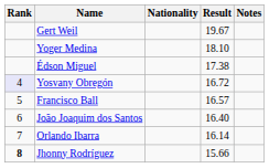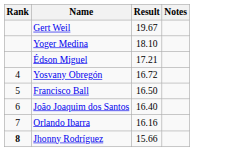 <table class="wikitable sortable" style="text-align:center;font-size:95%">
 <tr>
 <th>Rank</th>
 <th>Name</th>
-<th>Nationality</th>
 <th>Result</th>
 <th>Notes</th>
 </tr>
 <tr>
 <td></td>
 <td align=left><a href='#'>Gert Weil</a></td>
-<td align=left></td>
 <td>19.67</td>
 <td></td>
 </tr>
 <tr>
 <td></td>
 <td align=left><a href='#'>Yoger Medina</a></td>
-<td align=left></td>
 <td>18.10</td>
 <td></td>
 </tr>
 <tr>
 <td></td>
 <td align=left><a href='#'>Édson Miguel</a></td>
-<td align=left></td>
-<td>17.38</td>
+<td>17.21</td>
 <td></td>
 </tr>
 <tr>
-<td style="background: lavender;">4</td>
+<td>4</td>
 <td align=left><a href='#'>Yosvany Obregón</a></td>
-<td align=left></td>
 <td>16.72</td>
 <td></td>
 </tr>
 <tr>
 <td>5</td>
 <td align=left><a href='#'>Francisco Ball</a></td>
-<td align=left></td>
-<td>16.57</td>
+<td>16.50</td>
 <td></td>
 </tr>
 <tr>
 <td>6</td>
 <td align=left><a href='#'>João Joaquim dos Santos</a></td>
-<td align=left></td>
 <td>16.40</td>
 <td></td>
 </tr>
 <tr>
 <td>7</td>
 <td align=left><a href='#'>Orlando Ibarra</a></td>
-<td align=left></td>
-<td>16.14</td>
+<td>16.16</td>
 <td></td>
 </tr>
 <tr>
 <td><strong>8</strong></td>
 <td align=left><a href='#'>Jhonny Rodríguez</a></td>
-<td align=left></td>
 <td>15.66</td>
 <td></td>
 </tr>
 </table>
